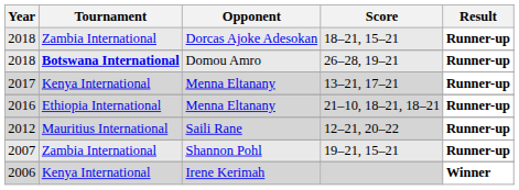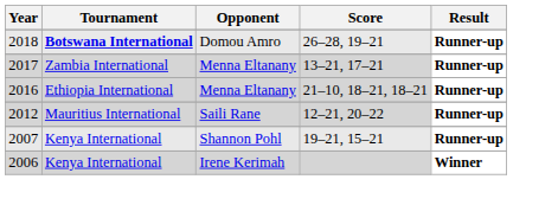 <table class="sortable wikitable" style="font-size: 90%;">
 <tr>
 <th>Year</th>
 <th>Tournament</th>
 <th>Opponent</th>
 <th>Score</th>
 <th>Result</th>
-</tr>
-<tr style="background:#E9E9E9">
-<td align="center">2018</td>
-<td align="left"><a href='#'>Zambia International</a></td>
-<td align="left"> <a href='#'>Dorcas Ajoke Adesokan</a></td>
-<td align="left">18–21, 15–21</td>
-<td style="text-align:left; background:white"> <strong>Runner-up</strong></td>
 </tr>
 <tr>
 </tr>
 <tr style="background:#E9E9E9">
 <td align="center">2018</td>
 <td align="left"><strong><a href='#'>Botswana International</a></strong></td>
 <td align="left"> Domou Amro</td>
 <td align="left">26–28, 19–21</td>
 <td style="text-align:left; background:white"> <strong>Runner-up</strong></td>
 </tr>
 <tr>
 </tr>
 <tr style="background:#D5D5D5">
 <td align="center">2017</td>
-<td align="left"><a href='#'>Kenya International</a></td>
+<td align="left"><a href='#'>Zambia International</a></td>
 <td align="left"> <a href='#'>Menna Eltanany</a></td>
 <td align="left">13–21, 17–21</td>
 <td style="text-align:left; background:white"> <strong>Runner-up</strong></td>
 </tr>
 <tr>
 </tr>
 <tr style="background:#D5D5D5">
 <td align="center">2016</td>
 <td align="left"><a href='#'>Ethiopia International</a></td>
 <td align="left"> <a href='#'>Menna Eltanany</a></td>
 <td align="left">21–10, 18–21, 18–21</td>
 <td style="text-align:left; background:white"> <strong>Runner-up</strong></td>
 </tr>
 <tr>
 </tr>
 <tr style="background:#D5D5D5">
 <td align="center">2012</td>
 <td align="left"><a href='#'>Mauritius International</a></td>
 <td align="left"> <a href='#'>Saili Rane</a></td>
 <td align="left">12–21, 20–22</td>
 <td style="text-align:left; background:white"> <strong>Runner-up</strong></td>
 </tr>
 <tr>
 </tr>
 <tr style="background:#E9E9E9">
 <td align="center">2007</td>
-<td align="left"><a href='#'>Zambia International</a></td>
+<td align="left"><a href='#'>Kenya International</a></td>
 <td align="left"> <a href='#'>Shannon Pohl</a></td>
 <td align="left">19–21, 15–21</td>
 <td style="text-align:left; background:white"> <strong>Runner-up</strong></td>
 </tr>
 <tr>
 </tr>
 <tr style="background:#D5D5D5">
 <td align="center">2006</td>
 <td align="left"><a href='#'>Kenya International</a></td>
 <td align="left"> <a href='#'>Irene Kerimah</a></td>
 <td align="left"></td>
 <td style="text-align:left; background:white"> <strong>Winner</strong></td>
 </tr>
 </table>
